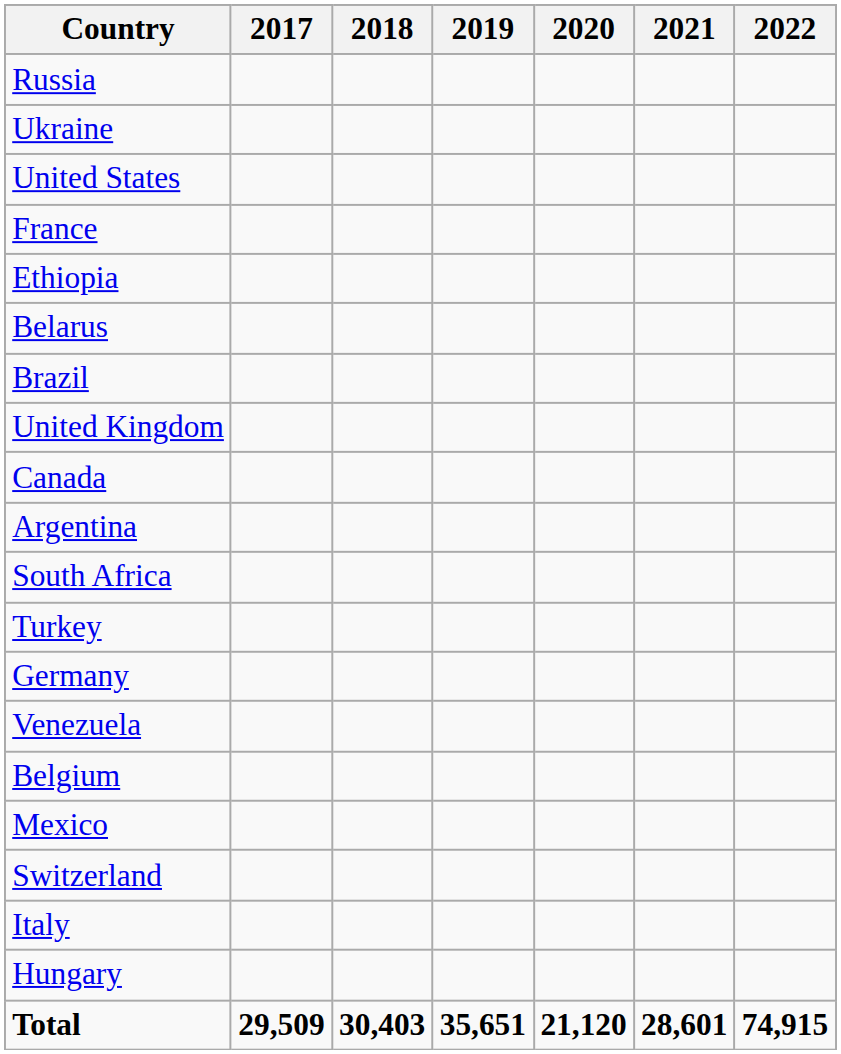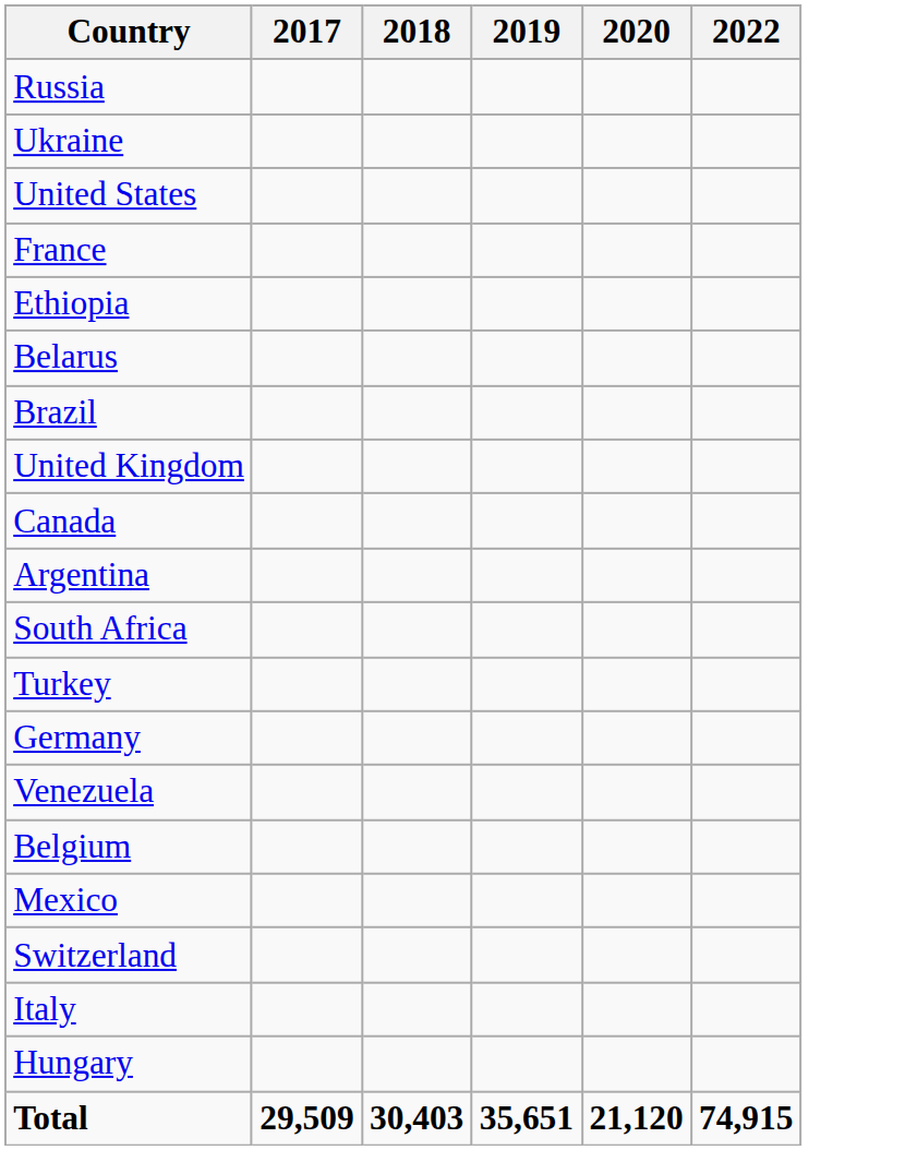 <table class="wikitable sortable">
 <tr>
 <th>Country</th>
 <th>2017</th>
 <th>2018</th>
 <th>2019</th>
 <th>2020</th>
-<th>2021</th>
 <th>2022</th>
 </tr>
 <tr>
 <td> <a href='#'>Russia</a></td>
-<td style="text-align:right;"></td>
 <td style="text-align:right;"></td>
 <td style="text-align:right;"></td>
 <td style="text-align:right;"></td>
 <td style="text-align:right;"></td>
 <td style="text-align:right;"></td>
 </tr>
 <tr>
 <td> <a href='#'>Ukraine</a></td>
 <td style="text-align:right;"></td>
 <td style="text-align:right;"></td>
 <td style="text-align:right;"></td>
 <td style="text-align:right;"></td>
 <td style="text-align:right;"></td>
-<td style="text-align:right;"></td>
 </tr>
 <tr>
 <td> <a href='#'>United States</a></td>
-<td style="text-align:right;"></td>
 <td style="text-align:right;"></td>
 <td style="text-align:right;"></td>
 <td style="text-align:right;"></td>
 <td style="text-align:right;"></td>
 <td style="text-align:right;"></td>
 </tr>
 <tr>
 <td> <a href='#'>France</a></td>
 <td style="text-align:right;"></td>
 <td style="text-align:right;"></td>
 <td style="text-align:right;"></td>
 <td style="text-align:right;"></td>
 <td style="text-align:right;"></td>
-<td style="text-align:right;"></td>
 </tr>
 <tr>
 <td> <a href='#'>Ethiopia</a></td>
-<td style="text-align:right;"></td>
 <td style="text-align:right;"></td>
 <td style="text-align:right;"></td>
 <td style="text-align:right;"></td>
 <td style="text-align:right;"></td>
 <td style="text-align:right;"></td>
 </tr>
 <tr>
 <td> <a href='#'>Belarus</a></td>
 <td style="text-align:right;"></td>
 <td style="text-align:right;"></td>
 <td style="text-align:right;"></td>
 <td style="text-align:right;"></td>
 <td style="text-align:right;"></td>
-<td style="text-align:right;"></td>
 </tr>
 <tr>
 <td> <a href='#'>Brazil</a></td>
-<td style="text-align:right;"></td>
 <td style="text-align:right;"></td>
 <td style="text-align:right;"></td>
 <td style="text-align:right;"></td>
 <td style="text-align:right;"></td>
 <td style="text-align:right;"></td>
 </tr>
 <tr>
 <td> <a href='#'>United Kingdom</a></td>
 <td style="text-align:right;"></td>
 <td style="text-align:right;"></td>
 <td style="text-align:right;"></td>
 <td style="text-align:right;"></td>
 <td style="text-align:right;"></td>
-<td style="text-align:right;"></td>
 </tr>
 <tr>
 <td> <a href='#'>Canada</a></td>
-<td style="text-align:right;"></td>
 <td style="text-align:right;"></td>
 <td style="text-align:right;"></td>
 <td style="text-align:right;"></td>
 <td style="text-align:right;"></td>
 <td></td>
 </tr>
 <tr>
 <td> <a href='#'>Argentina</a></td>
 <td style="text-align:right;"></td>
 <td style="text-align:right;"></td>
 <td style="text-align:right;"></td>
 <td style="text-align:right;"></td>
 <td style="text-align:right;"></td>
-<td style="text-align:right;"></td>
 </tr>
 <tr>
 <td> <a href='#'>South Africa</a></td>
-<td style="text-align:right;"></td>
 <td style="text-align:right;"></td>
 <td style="text-align:right;"></td>
 <td style="text-align:right;"></td>
 <td style="text-align:right;"></td>
 <td style="text-align:right;"></td>
 </tr>
 <tr>
 <td> <a href='#'>Turkey</a></td>
 <td style="text-align:right;"></td>
 <td style="text-align:right;"></td>
 <td style="text-align:right;"></td>
 <td style="text-align:right;"></td>
-<td style="text-align:right;"></td>
 <td></td>
 </tr>
 <tr>
 <td> <a href='#'>Germany</a></td>
-<td style="text-align:right;"></td>
 <td style="text-align:right;"></td>
 <td style="text-align:right;"></td>
 <td style="text-align:right;"></td>
 <td style="text-align:right;"></td>
 <td></td>
 </tr>
 <tr>
 <td> <a href='#'>Venezuela</a></td>
 <td style="text-align:right;"></td>
 <td style="text-align:right;"></td>
 <td style="text-align:right;"></td>
 <td style="text-align:right;"></td>
-<td style="text-align:right;"></td>
 <td></td>
 </tr>
 <tr>
 <td> <a href='#'>Belgium</a></td>
-<td style="text-align:right;"></td>
 <td style="text-align:right;"></td>
 <td style="text-align:right;"></td>
 <td style="text-align:right;"></td>
 <td style="text-align:right;"></td>
 <td></td>
 </tr>
 <tr>
 <td> <a href='#'>Mexico</a></td>
 <td style="text-align:right;"></td>
 <td style="text-align:right;"></td>
 <td style="text-align:right;"></td>
 <td style="text-align:right;"></td>
-<td style="text-align:right;"></td>
 <td></td>
 </tr>
 <tr>
 <td> <a href='#'>Switzerland</a></td>
-<td style="text-align:right;"></td>
 <td style="text-align:right;"></td>
 <td style="text-align:right;"></td>
 <td style="text-align:right;"></td>
 <td style="text-align:right;"></td>
 <td></td>
 </tr>
 <tr>
 <td> <a href='#'>Italy</a></td>
 <td style="text-align:right;"></td>
 <td style="text-align:right;"></td>
 <td style="text-align:right;"></td>
 <td style="text-align:right;"></td>
-<td style="text-align:right;"></td>
 <td></td>
 </tr>
 <tr>
 <td> <a href='#'>Hungary</a></td>
-<td style="text-align:right;"></td>
 <td style="text-align:right;"></td>
 <td style="text-align:right;"></td>
 <td style="text-align:right;"></td>
 <td style="text-align:right;"></td>
 <td></td>
 </tr>
 <tr>
 <td><strong>Total</strong></td>
 <td><strong>29,509</strong></td>
 <td><strong>30,403</strong></td>
 <td><strong>35,651</strong></td>
 <td><strong>21,120</strong></td>
-<td><strong>28,601</strong></td>
 <td><strong>74,915</strong></td>
 </tr>
 </table>
